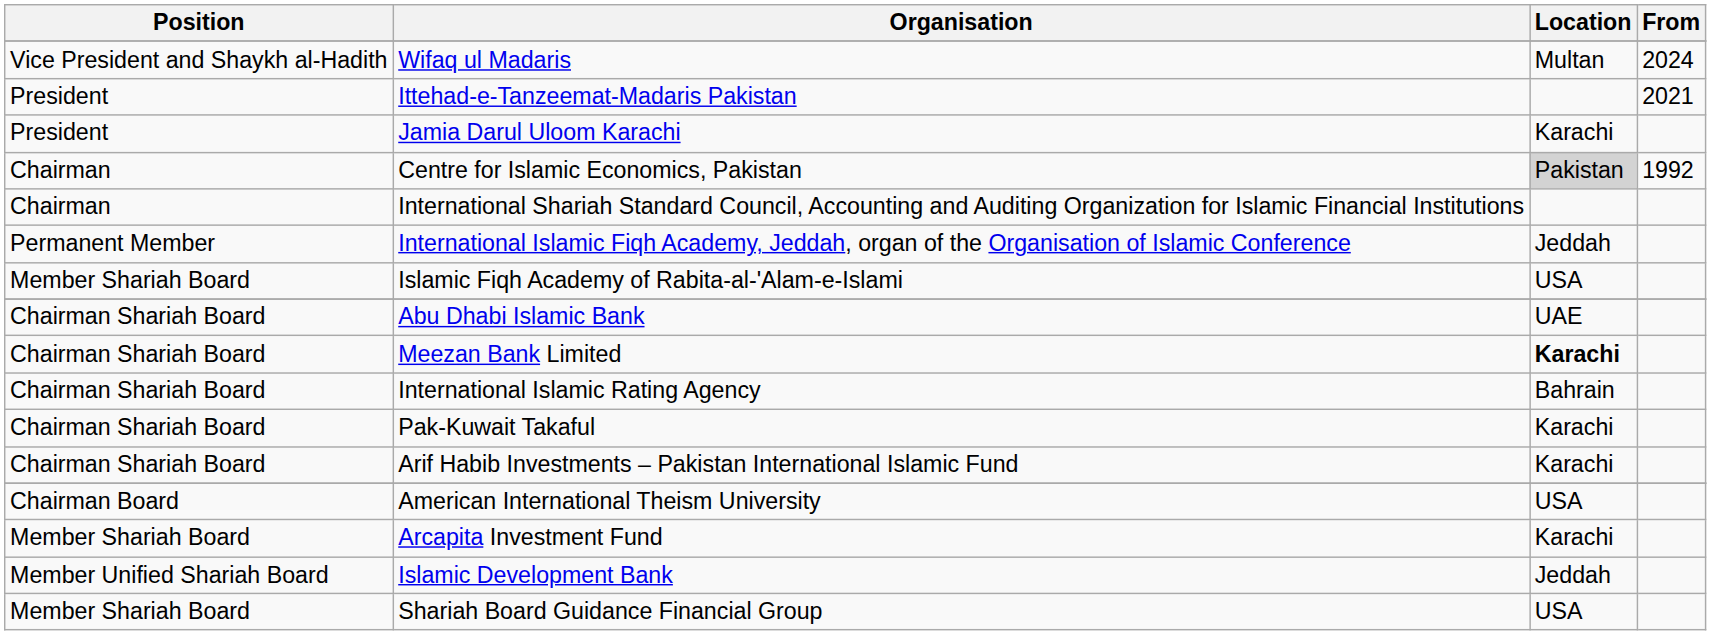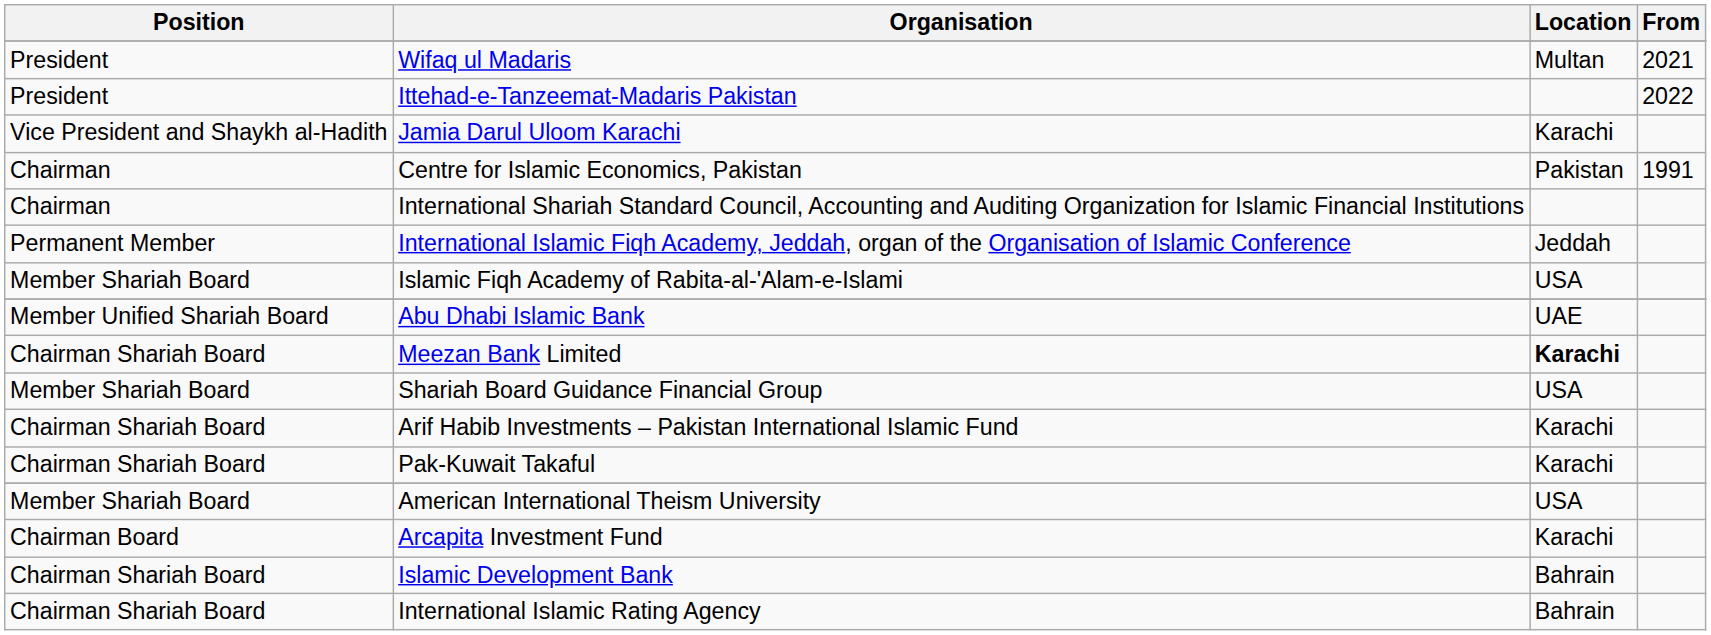 <table class="wikitable">
 <tr>
 <th>Position</th>
 <th>Organisation</th>
 <th>Location</th>
 <th>From</th>
 </tr>
 <tr>
 </tr>
 <tr>
-<td>Vice President and Shaykh al-Hadith</td>
+<td>President</td>
 <td><a href='#'>Wifaq ul Madaris</a></td>
 <td>Multan</td>
-<td>2024</td>
+<td>2021</td>
 </tr>
 <tr>
 <td>President</td>
 <td><a href='#'>Ittehad-e-Tanzeemat-Madaris Pakistan</a></td>
 <td></td>
-<td>2021</td>
+<td>2022</td>
 </tr>
 <tr>
-<td>President</td>
+<td>Vice President and Shaykh al-Hadith</td>
 <td><a href='#'>Jamia Darul Uloom Karachi</a></td>
 <td>Karachi</td>
 <td></td>
 </tr>
 <tr>
 <td>Chairman</td>
 <td>Centre for Islamic Economics, Pakistan</td>
-<td style="background: lightgrey;">Pakistan</td>
-<td>1992</td>
+<td>Pakistan</td>
+<td>1991</td>
 </tr>
 <tr>
 <td>Chairman</td>
 <td>International Shariah Standard Council, Accounting and Auditing Organization for Islamic Financial Institutions</td>
 <td></td>
 <td></td>
 </tr>
 <tr>
 <td>Permanent Member</td>
 <td><a href='#'>International Islamic Fiqh Academy, Jeddah</a>, organ of the <a href='#'>Organisation of Islamic Conference</a></td>
 <td>Jeddah</td>
 <td></td>
 </tr>
 <tr>
 <td>Member Shariah Board</td>
 <td>Islamic Fiqh Academy of Rabita-al-'Alam-e-Islami</td>
 <td>USA</td>
 <td></td>
 </tr>
 <tr>
 </tr>
 <tr>
-<td>Chairman Shariah Board</td>
+<td>Member Unified Shariah Board</td>
 <td><a href='#'>Abu Dhabi Islamic Bank</a></td>
 <td>UAE</td>
 <td></td>
 </tr>
 <tr>
 <td>Chairman Shariah Board</td>
 <td><a href='#'>Meezan Bank</a> Limited</td>
 <td><strong>Karachi</strong></td>
 <td></td>
 </tr>
 <tr>
+<td>Member Shariah Board</td>
+<td>Shariah Board Guidance Financial Group</td>
+<td>USA</td>
+<td></td>
+</tr>
+<tr>
 <td>Chairman Shariah Board</td>
-<td>International Islamic Rating Agency</td>
-<td>Bahrain</td>
+<td>Arif Habib Investments – Pakistan International Islamic Fund</td>
+<td>Karachi</td>
 <td></td>
 </tr>
 <tr>
 <td>Chairman Shariah Board</td>
 <td>Pak-Kuwait Takaful</td>
 <td>Karachi</td>
 <td></td>
 </tr>
 <tr>
-<td>Chairman Shariah Board</td>
-<td>Arif Habib Investments – Pakistan International Islamic Fund</td>
-<td>Karachi</td>
-<td></td>
 </tr>
 <tr>
-</tr>
-<tr>
-<td>Chairman Board</td>
+<td>Member Shariah Board</td>
 <td>American International Theism University</td>
 <td>USA</td>
 <td></td>
 </tr>
 <tr>
-<td>Member Shariah Board</td>
+<td>Chairman Board</td>
 <td><a href='#'>Arcapita</a> Investment Fund</td>
 <td>Karachi</td>
 <td></td>
 </tr>
 <tr>
-<td>Member Unified Shariah Board</td>
+<td>Chairman Shariah Board</td>
 <td><a href='#'>Islamic Development Bank</a></td>
-<td>Jeddah</td>
+<td>Bahrain</td>
 <td></td>
 </tr>
 <tr>
-<td>Member Shariah Board</td>
-<td>Shariah Board Guidance Financial Group</td>
-<td>USA</td>
+<td>Chairman Shariah Board</td>
+<td>International Islamic Rating Agency</td>
+<td>Bahrain</td>
 <td></td>
 </tr>
 </table>
